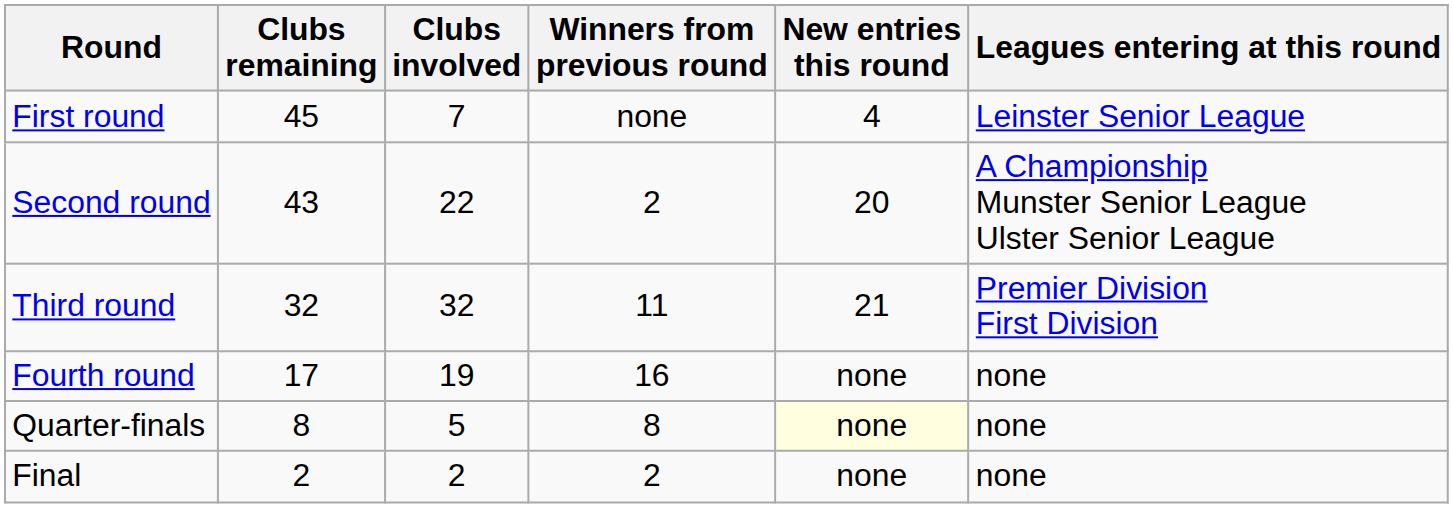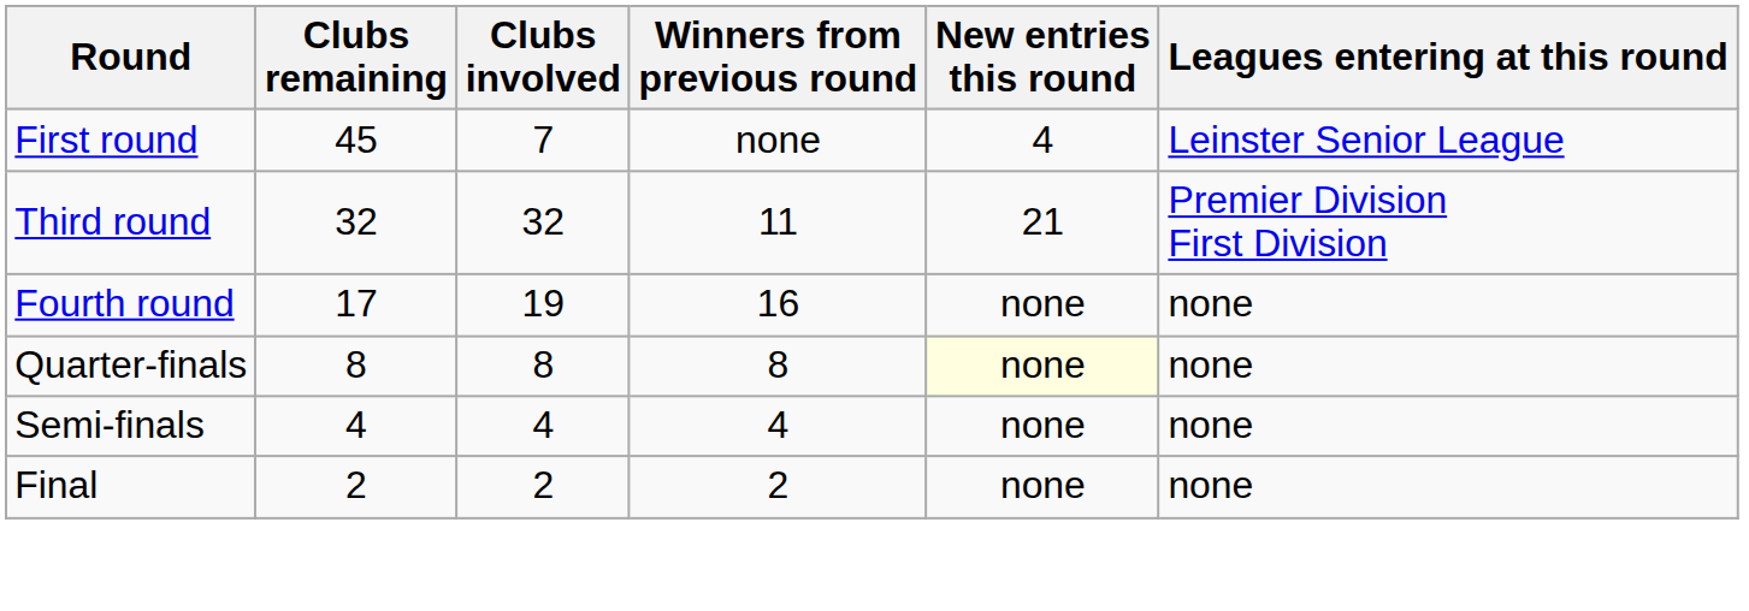 <table class="wikitable">
 <tr>
 <th>Round</th>
 <th>Clubs<br>remaining</th>
 <th>Clubs<br>involved</th>
 <th>Winners from<br>previous round</th>
 <th>New entries<br>this round</th>
 <th>Leagues entering at this round</th>
 </tr>
 <tr>
 <td><a href='#'>First round</a></td>
 <td style="text-align:center;">45</td>
 <td style="text-align:center;">7</td>
 <td style="text-align:center;">none</td>
 <td style="text-align:center;">4</td>
 <td><a href='#'>Leinster Senior League</a></td>
-</tr>
-<tr>
-<td><a href='#'>Second round</a></td>
-<td style="text-align:center;">43</td>
-<td style="text-align:center;">22</td>
-<td style="text-align:center;">2</td>
-<td style="text-align:center;">20</td>
-<td><a href='#'>A Championship</a><br>Munster Senior League<br>Ulster Senior League</td>
 </tr>
 <tr>
 <td><a href='#'>Third round</a></td>
 <td style="text-align:center;">32</td>
 <td style="text-align:center;">32</td>
 <td style="text-align:center;">11</td>
 <td style="text-align:center;">21</td>
 <td><a href='#'>Premier Division</a><br><a href='#'>First Division</a></td>
 </tr>
 <tr>
 <td><a href='#'>Fourth round</a></td>
 <td style="text-align:center;">17</td>
 <td style="text-align:center;">19</td>
 <td style="text-align:center;">16</td>
 <td style="text-align:center;">none</td>
 <td>none</td>
 </tr>
 <tr>
 <td>Quarter-finals</td>
 <td style="text-align:center;">8</td>
-<td style="text-align:center;">5</td>
+<td style="text-align:center;">8</td>
 <td style="text-align:center;">8</td>
 <td style="background: lightyellow; text-align:center;">none</td>
+<td>none</td>
+</tr>
+<tr>
+<td>Semi-finals</td>
+<td style="text-align:center;">4</td>
+<td style="text-align:center;">4</td>
+<td style="text-align:center;">4</td>
+<td style="text-align:center;">none</td>
 <td>none</td>
 </tr>
 <tr>
 <td>Final</td>
 <td style="text-align:center;">2</td>
 <td style="text-align:center;">2</td>
 <td style="text-align:center;">2</td>
 <td style="text-align:center;">none</td>
 <td>none</td>
 </tr>
 </table>
